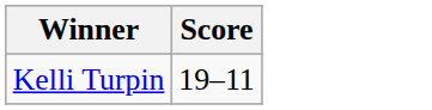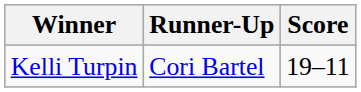 <table class="wikitable">
 <tr>
 <th><strong>Winner</strong></th>
+<th><strong>Runner-Up</strong></th>
 <th><strong>Score</strong></th>
 </tr>
 <tr>
 <td> <a href='#'>Kelli Turpin</a></td>
+<td> <a href='#'>Cori Bartel</a></td>
 <td>19–11</td>
 </tr>
 </table>
